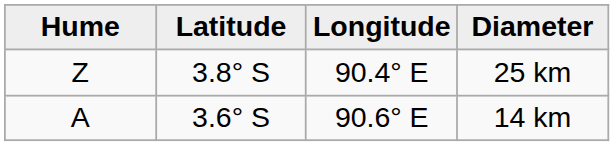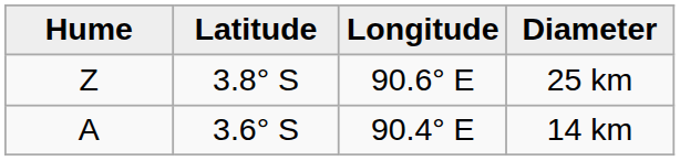 <table class="wikitable">
 <tr>
 <th width="25%" style="background:#eeeeee;">Hume</th>
 <th width="25%" style="background:#eeeeee;">Latitude</th>
 <th width="25%" style="background:#eeeeee;">Longitude</th>
 <th width="25%" style="background:#eeeeee;">Diameter</th>
 </tr>
 <tr>
 <td align="center">Z</td>
 <td align="center">3.8° S</td>
-<td align="center">90.4° E</td>
+<td align="center">90.6° E</td>
 <td align="center">25 km</td>
 </tr>
 <tr>
 <td align="center">A</td>
 <td align="center">3.6° S</td>
-<td align="center">90.6° E</td>
+<td align="center">90.4° E</td>
 <td align="center">14 km</td>
 </tr>
 </table>
